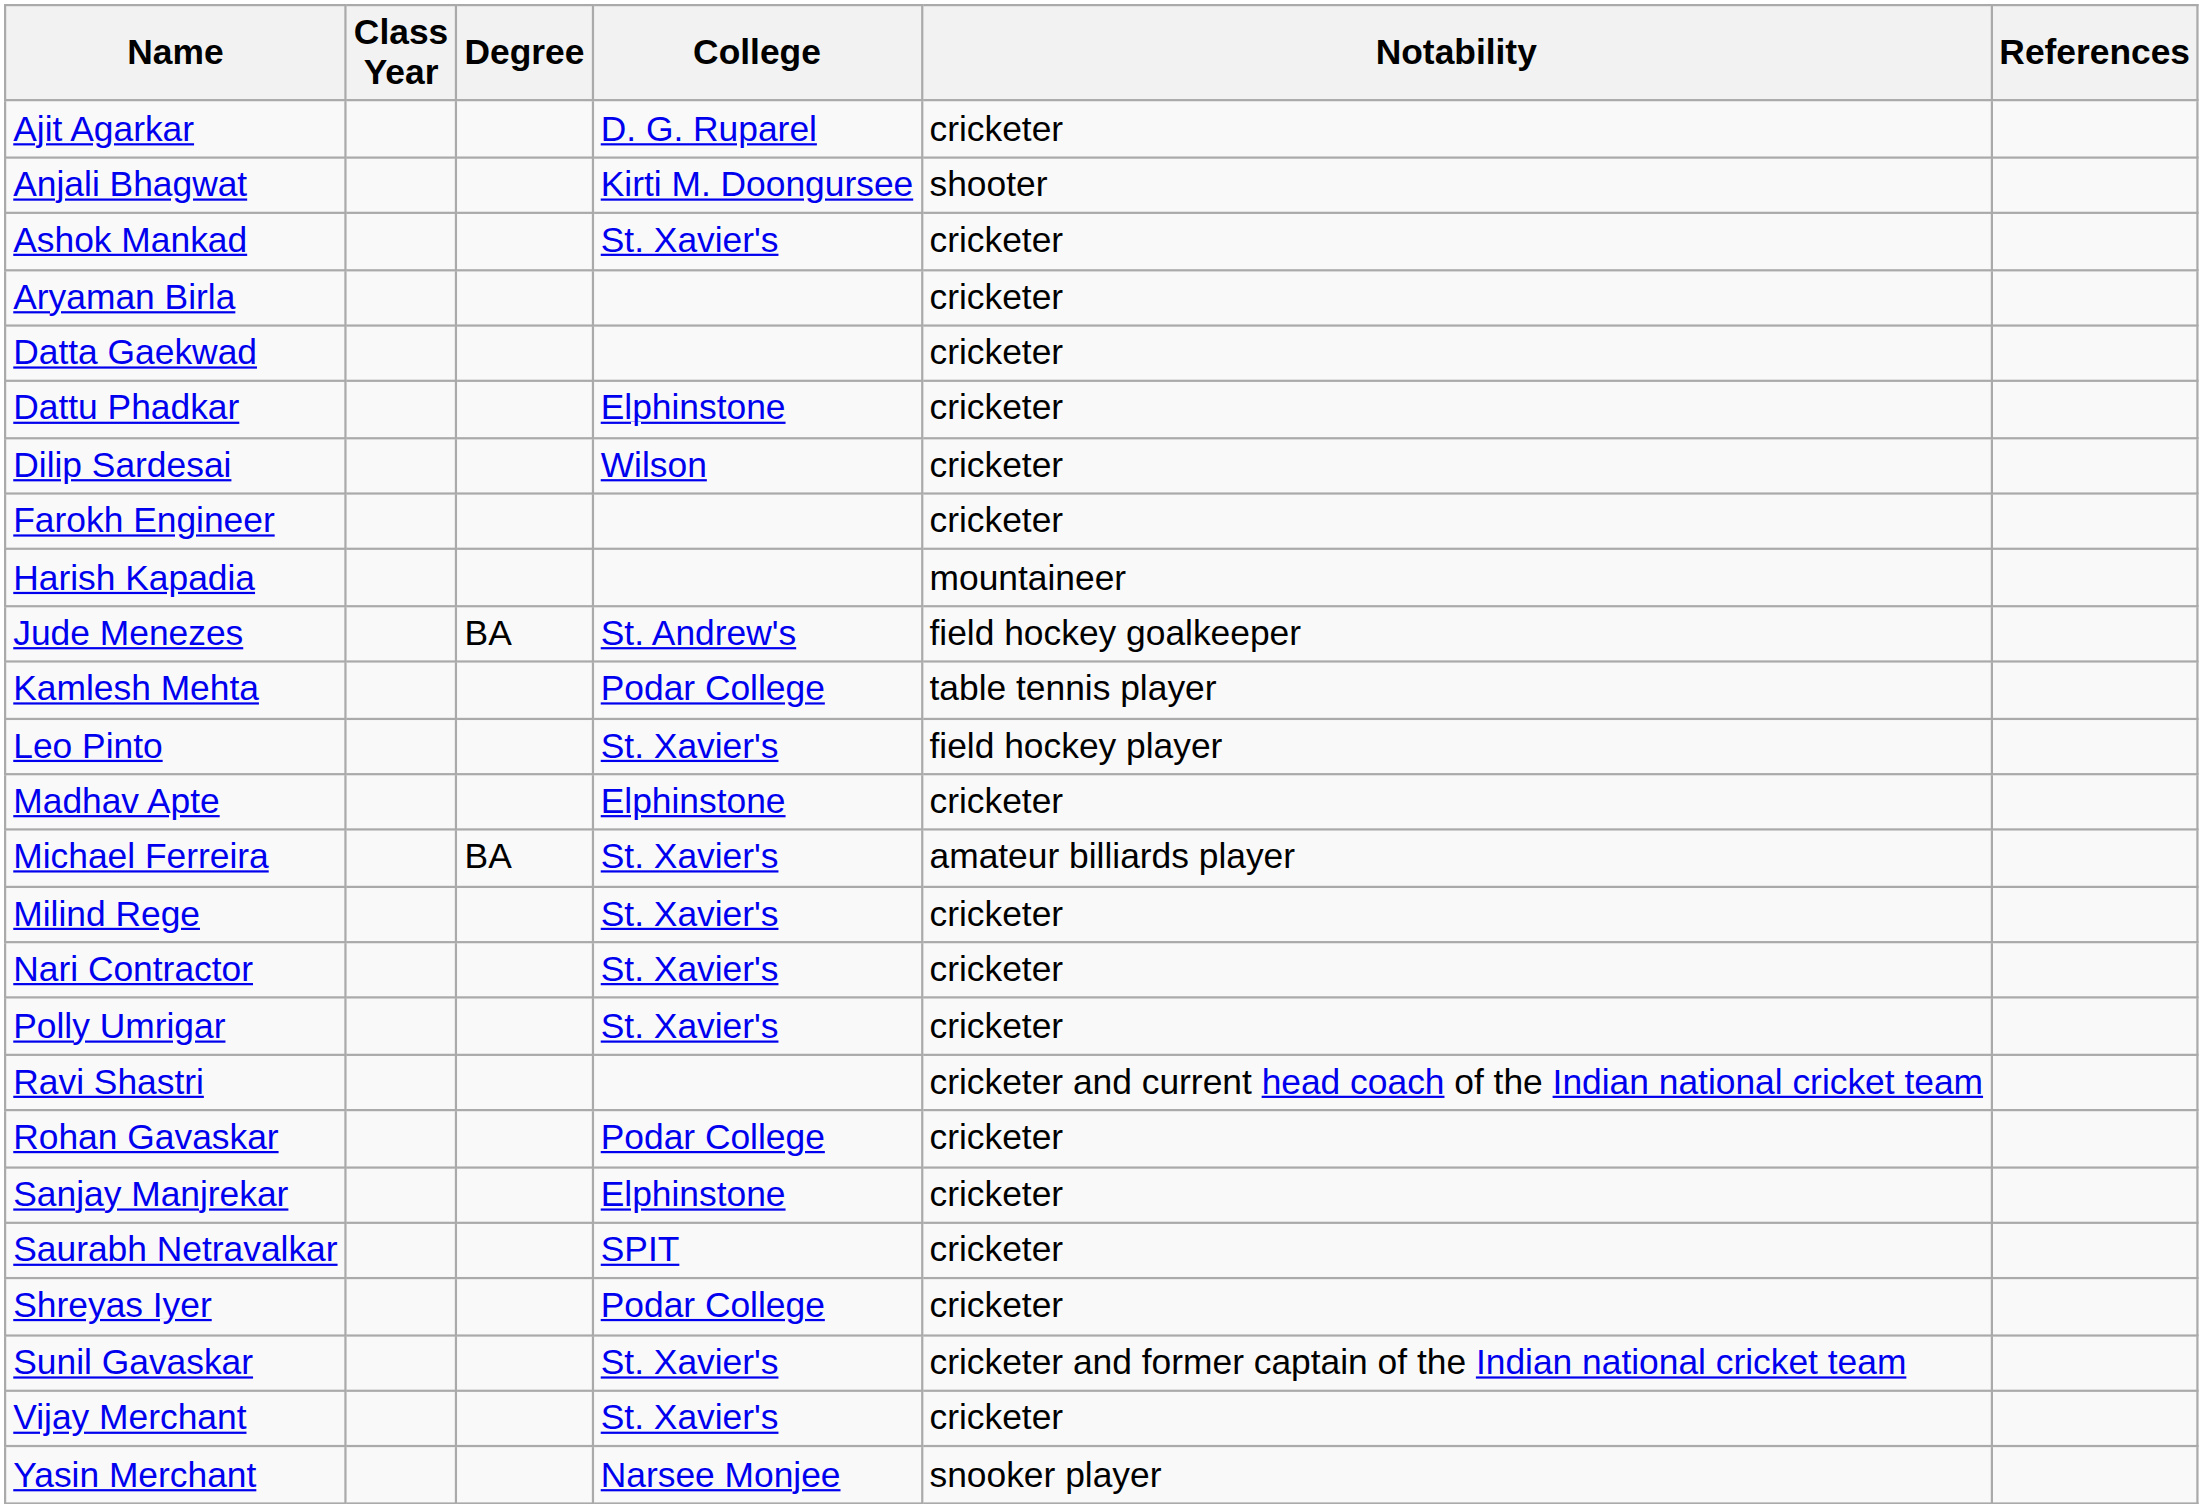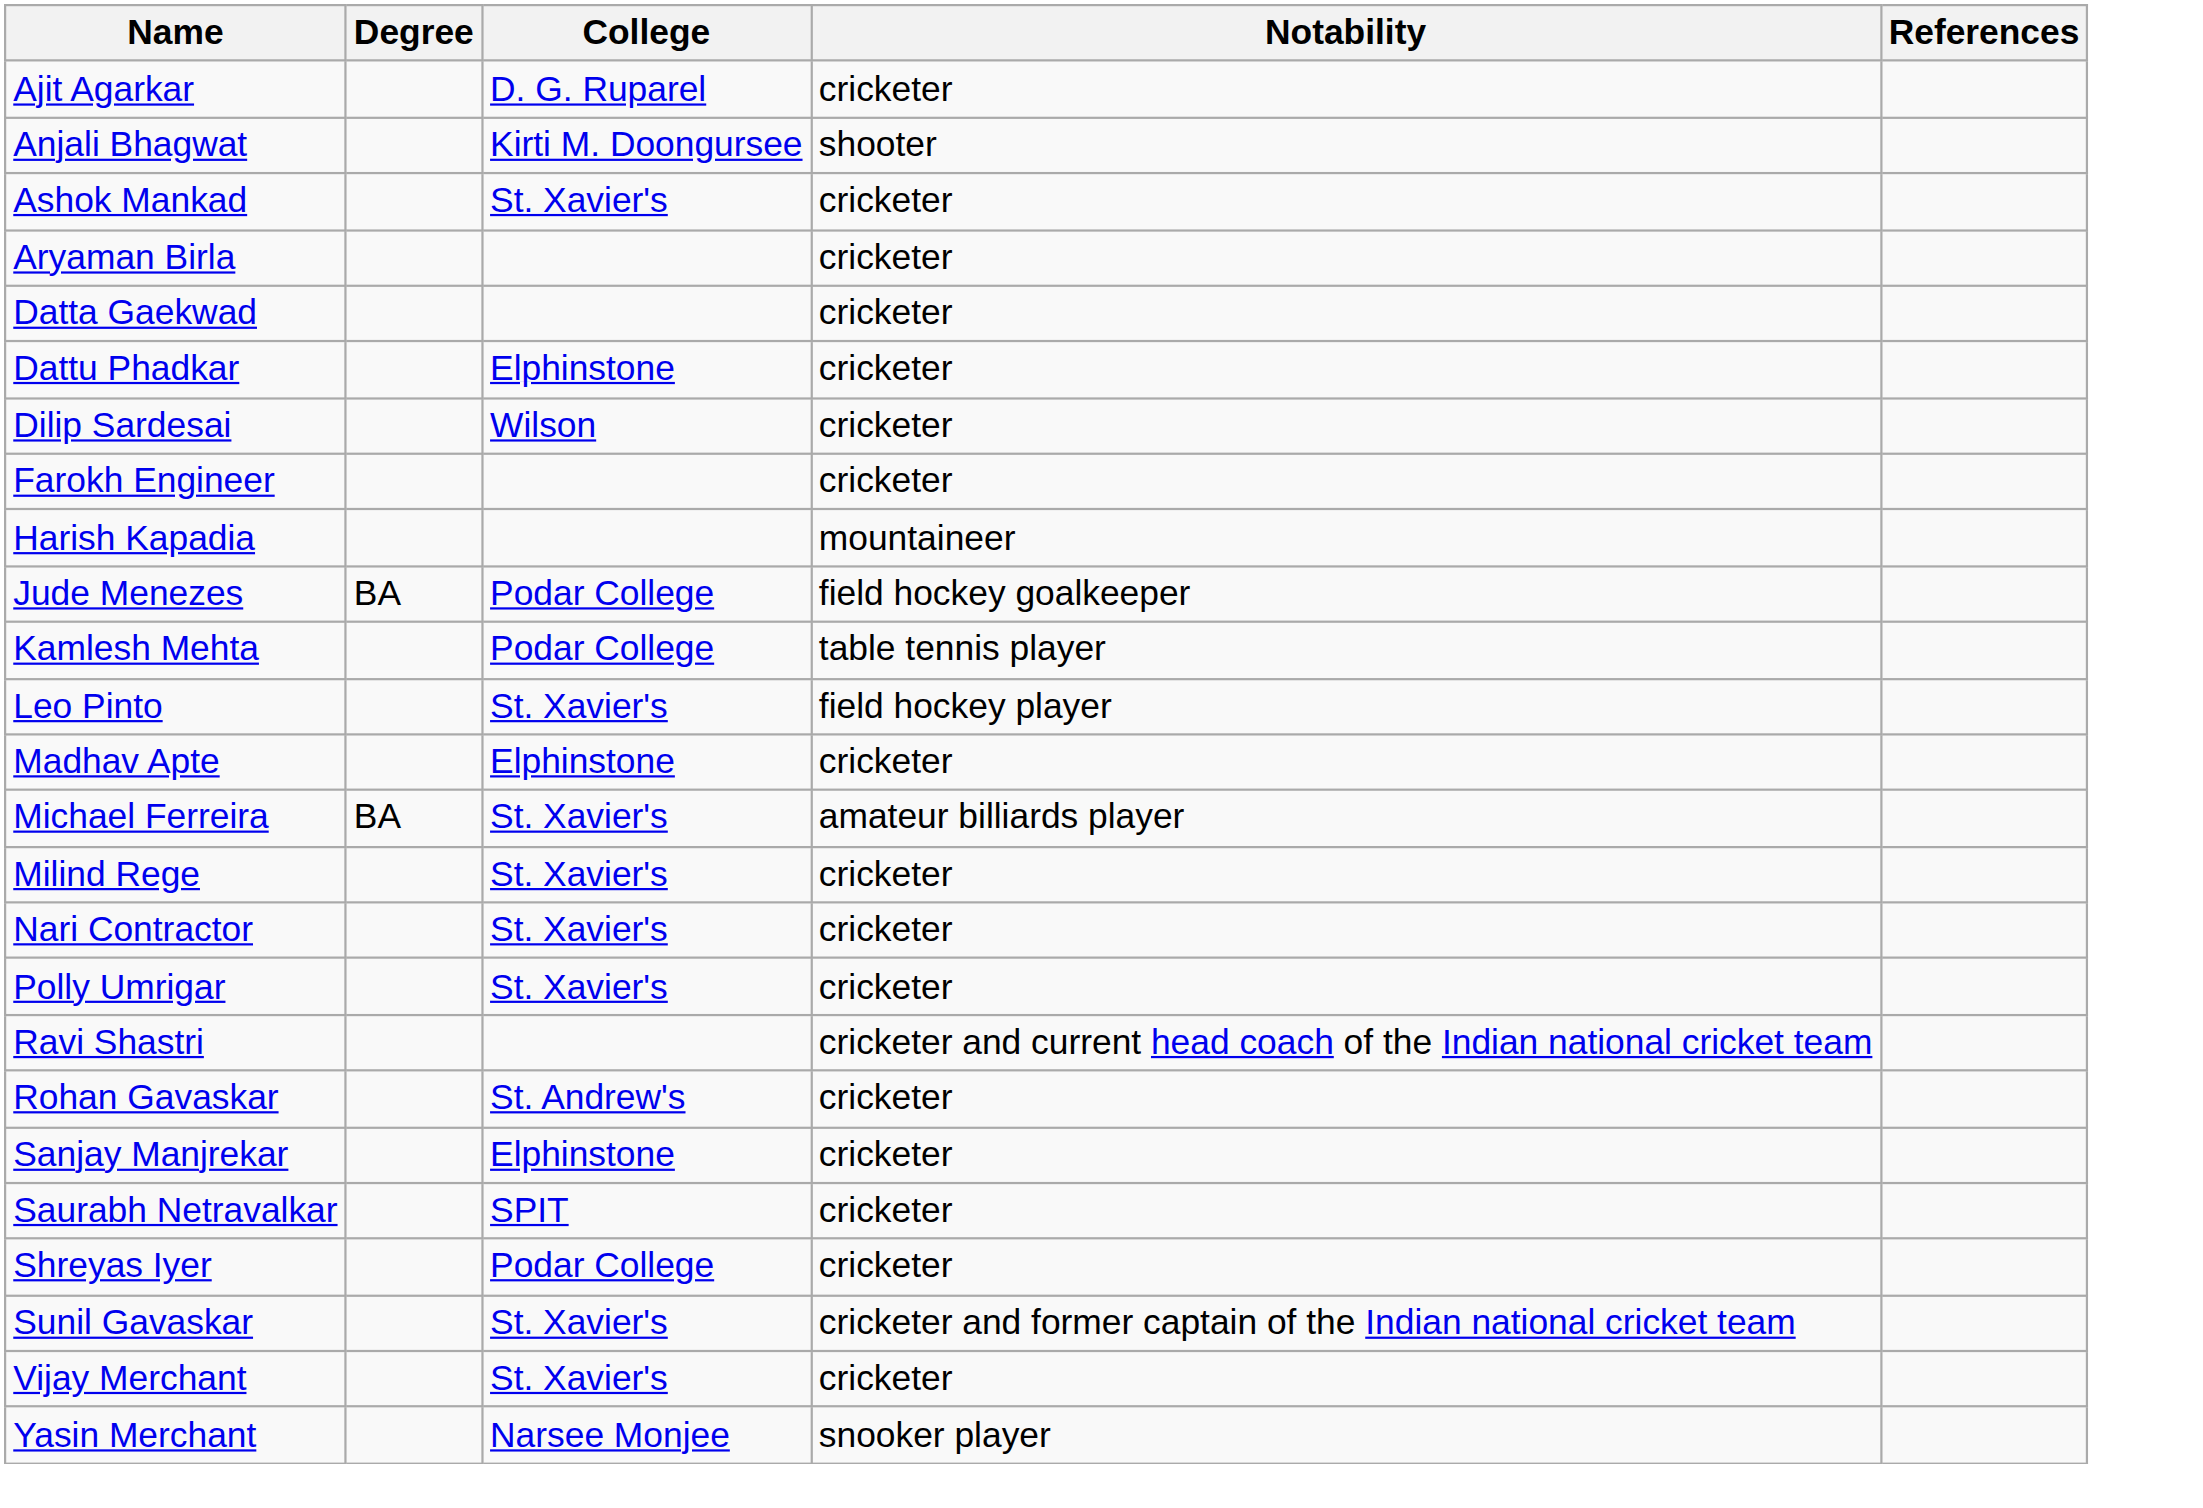 <table class="wikitable sortable">
 <tr>
 <th>Name</th>
-<th>Class<br>Year</th>
 <th>Degree</th>
 <th>College</th>
 <th class="unsortable">Notability</th>
 <th class="unsortable">References</th>
 </tr>
 <tr>
 <td><a href='#'>Ajit Agarkar</a></td>
 <td></td>
-<td></td>
 <td><a href='#'>D. G. Ruparel</a></td>
 <td>cricketer</td>
 <td></td>
 </tr>
 <tr>
 <td><a href='#'>Anjali Bhagwat</a></td>
 <td></td>
-<td></td>
 <td><a href='#'>Kirti M. Doongursee</a></td>
 <td>shooter</td>
 <td></td>
 </tr>
 <tr>
 <td><a href='#'>Ashok Mankad</a></td>
-<td></td>
 <td></td>
 <td><a href='#'>St. Xavier's</a></td>
 <td>cricketer</td>
 <td></td>
 </tr>
 <tr>
 <td><a href='#'>Aryaman Birla</a></td>
 <td></td>
 <td></td>
-<td></td>
 <td>cricketer</td>
 <td></td>
 </tr>
 <tr>
 <td><a href='#'>Datta Gaekwad</a></td>
-<td></td>
 <td></td>
 <td></td>
 <td>cricketer</td>
 <td></td>
 </tr>
 <tr>
 <td><a href='#'>Dattu Phadkar</a></td>
 <td></td>
-<td></td>
 <td><a href='#'>Elphinstone</a></td>
 <td>cricketer</td>
 <td></td>
 </tr>
 <tr>
 <td><a href='#'>Dilip Sardesai</a></td>
-<td></td>
 <td></td>
 <td><a href='#'>Wilson</a></td>
 <td>cricketer</td>
 <td></td>
 </tr>
 <tr>
 <td><a href='#'>Farokh Engineer</a></td>
 <td></td>
 <td></td>
-<td></td>
 <td>cricketer</td>
 <td></td>
 </tr>
 <tr>
 <td><a href='#'>Harish Kapadia</a></td>
 <td></td>
 <td></td>
-<td></td>
 <td>mountaineer</td>
 <td></td>
 </tr>
 <tr>
 <td><a href='#'>Jude Menezes</a></td>
-<td></td>
 <td>BA</td>
-<td><a href='#'>St. Andrew's</a></td>
+<td><a href='#'>Podar College</a></td>
 <td>field hockey goalkeeper</td>
 <td></td>
 </tr>
 <tr>
 <td><a href='#'>Kamlesh Mehta</a></td>
-<td></td>
 <td></td>
 <td><a href='#'>Podar College</a></td>
 <td>table tennis player</td>
 <td></td>
 </tr>
 <tr>
 <td><a href='#'>Leo Pinto</a></td>
 <td></td>
-<td></td>
 <td><a href='#'>St. Xavier's</a></td>
 <td>field hockey player</td>
 <td></td>
 </tr>
 <tr>
 <td><a href='#'>Madhav Apte</a></td>
 <td></td>
-<td></td>
 <td><a href='#'>Elphinstone</a></td>
 <td>cricketer</td>
 <td></td>
 </tr>
 <tr>
 <td><a href='#'>Michael Ferreira</a></td>
-<td></td>
 <td>BA</td>
 <td><a href='#'>St. Xavier's</a></td>
 <td>amateur billiards player</td>
 <td></td>
 </tr>
 <tr>
 <td><a href='#'>Milind Rege</a></td>
 <td></td>
-<td></td>
 <td><a href='#'>St. Xavier's</a></td>
 <td>cricketer</td>
 <td></td>
 </tr>
 <tr>
 <td><a href='#'>Nari Contractor</a></td>
 <td></td>
-<td></td>
 <td><a href='#'>St. Xavier's</a></td>
 <td>cricketer</td>
 <td></td>
 </tr>
 <tr>
 <td><a href='#'>Polly Umrigar</a></td>
-<td></td>
 <td></td>
 <td><a href='#'>St. Xavier's</a></td>
 <td>cricketer</td>
 <td></td>
 </tr>
 <tr>
 <td><a href='#'>Ravi Shastri</a></td>
 <td></td>
 <td></td>
-<td></td>
 <td>cricketer and current <a href='#'>head coach</a> of the <a href='#'>Indian national cricket team</a></td>
 <td></td>
 </tr>
 <tr>
 <td><a href='#'>Rohan Gavaskar</a></td>
 <td></td>
-<td></td>
-<td><a href='#'>Podar College</a></td>
+<td><a href='#'>St. Andrew's</a></td>
 <td>cricketer</td>
 <td></td>
 </tr>
 <tr>
 <td><a href='#'>Sanjay Manjrekar</a></td>
-<td></td>
 <td></td>
 <td><a href='#'>Elphinstone</a></td>
 <td>cricketer</td>
 <td></td>
 </tr>
 <tr>
 <td><a href='#'>Saurabh Netravalkar</a></td>
 <td></td>
-<td></td>
 <td><a href='#'>SPIT</a></td>
 <td>cricketer</td>
 <td></td>
 </tr>
 <tr>
 <td><a href='#'>Shreyas Iyer</a></td>
-<td></td>
 <td></td>
 <td><a href='#'>Podar College</a></td>
 <td>cricketer</td>
 <td></td>
 </tr>
 <tr>
 <td><a href='#'>Sunil Gavaskar</a></td>
 <td></td>
-<td></td>
 <td><a href='#'>St. Xavier's</a></td>
 <td>cricketer and former captain of the <a href='#'>Indian national cricket team</a></td>
 <td></td>
 </tr>
 <tr>
 <td><a href='#'>Vijay Merchant</a></td>
-<td></td>
 <td></td>
 <td><a href='#'>St. Xavier's</a></td>
 <td>cricketer</td>
 <td></td>
 </tr>
 <tr>
 <td><a href='#'>Yasin Merchant</a></td>
 <td></td>
-<td></td>
 <td><a href='#'>Narsee Monjee</a></td>
 <td>snooker player</td>
 <td></td>
 </tr>
 </table>
